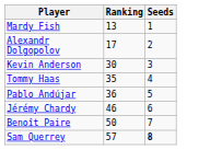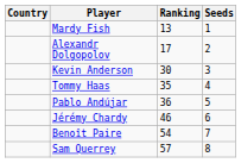 <table class="sortable wikitable">
 <tr>
+<th width="30">Country</th>
 <th width="140">Player</th>
 <th>Ranking</th>
 <th>Seeds</th>
 </tr>
 <tr>
+<td></td>
 <td><a href='#'>Mardy Fish</a></td>
 <td>13</td>
 <td>1</td>
 </tr>
 <tr>
+<td></td>
 <td><a href='#'>Alexandr Dolgopolov</a></td>
 <td>17</td>
 <td>2</td>
 </tr>
 <tr>
+<td></td>
 <td><a href='#'>Kevin Anderson</a></td>
 <td>30</td>
 <td>3</td>
 </tr>
 <tr>
+<td></td>
 <td><a href='#'>Tommy Haas</a></td>
 <td>35</td>
 <td>4</td>
 </tr>
 <tr>
+<td></td>
 <td><a href='#'>Pablo Andújar</a></td>
 <td>36</td>
 <td>5</td>
 </tr>
 <tr>
+<td></td>
 <td><a href='#'>Jérémy Chardy</a></td>
 <td>46</td>
 <td>6</td>
 </tr>
 <tr>
+<td></td>
 <td><a href='#'>Benoît Paire</a></td>
-<td>50</td>
+<td>54</td>
 <td>7</td>
 </tr>
 <tr>
+<td></td>
 <td><a href='#'>Sam Querrey</a></td>
 <td>57</td>
-<td><strong>8</strong></td>
+<td>8</td>
 </tr>
 </table>
